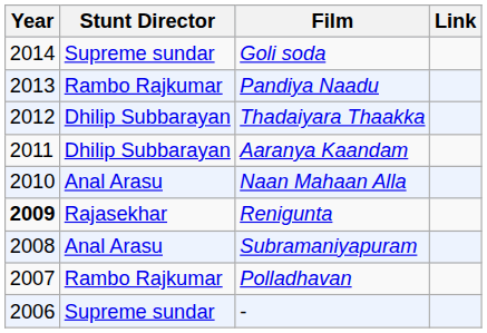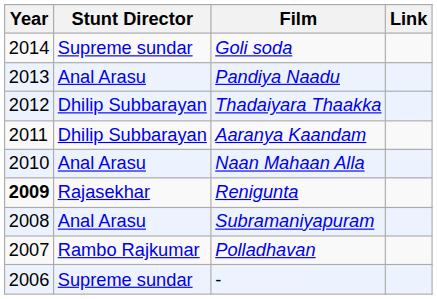 <table class="wikitable">
 <tr style="background:#d1e4fd;">
 <th>Year</th>
 <th>Stunt Director</th>
 <th>Film</th>
 <th>Link</th>
 </tr>
 <tr>
 <td>2014</td>
 <td><a href='#'>Supreme sundar</a></td>
 <td><em><a href='#'>Goli soda</a></em></td>
 <td></td>
 </tr>
 <tr style="background:#edf3fe;">
 <td>2013</td>
-<td><a href='#'>Rambo Rajkumar</a></td>
+<td><a href='#'>Anal Arasu</a></td>
 <td><em><a href='#'>Pandiya Naadu</a></em></td>
 <td></td>
 </tr>
 <tr style="background:#edf3fe;">
 <td>2012</td>
 <td><a href='#'>Dhilip Subbarayan</a></td>
 <td><em><a href='#'>Thadaiyara Thaakka</a></em></td>
 <td></td>
 </tr>
 <tr>
 <td>2011</td>
 <td><a href='#'>Dhilip Subbarayan</a></td>
 <td><em><a href='#'>Aaranya Kaandam</a></em></td>
 <td></td>
 </tr>
 <tr style="background:#edf3fe;">
 <td>2010</td>
 <td><a href='#'>Anal Arasu</a></td>
 <td><em><a href='#'>Naan Mahaan Alla</a></em></td>
 <td></td>
 </tr>
 <tr>
 <td><strong>2009</strong></td>
 <td><a href='#'>Rajasekhar</a></td>
 <td><em><a href='#'>Renigunta</a></em></td>
 <td></td>
 </tr>
 <tr style="background:#edf3fe;">
 <td>2008</td>
 <td><a href='#'>Anal Arasu</a></td>
 <td><em><a href='#'>Subramaniyapuram</a></em></td>
 <td></td>
 </tr>
 <tr>
 <td>2007</td>
 <td><a href='#'>Rambo Rajkumar</a></td>
 <td><em><a href='#'>Polladhavan</a></em></td>
 <td></td>
 </tr>
 <tr style="background:#edf3fe;">
 <td>2006</td>
 <td><a href='#'>Supreme sundar</a></td>
 <td>-</td>
 <td></td>
 </tr>
 </table>
